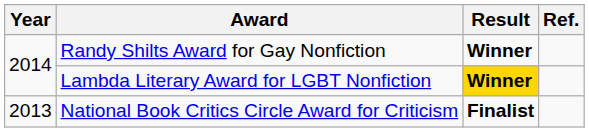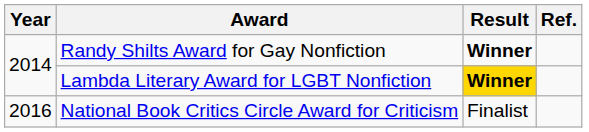 <table class="wikitable">
 <tr>
 <th>Year</th>
 <th>Award</th>
 <th>Result</th>
 <th>Ref.</th>
 </tr>
 <tr>
 <td rowspan="2">2014</td>
 <td><a href='#'>Randy Shilts Award</a> for Gay Nonfiction</td>
 <td><strong>Winner</strong></td>
 <td></td>
 </tr>
 <tr>
 <td><a href='#'>Lambda Literary Award for LGBT Nonfiction</a></td>
 <td style="background: gold;"><strong>Winner</strong></td>
 <td></td>
 </tr>
 <tr>
-<td>2013</td>
+<td>2016</td>
 <td><a href='#'>National Book Critics Circle Award for Criticism</a></td>
-<td><strong>Finalist</strong></td>
+<td>Finalist</td>
 <td></td>
 </tr>
 </table>
